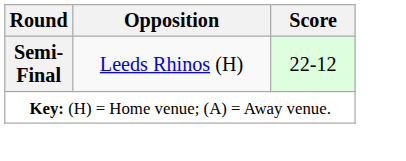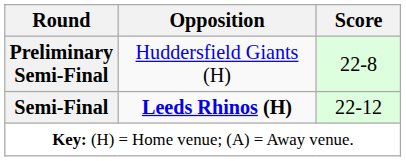 <table class="wikitable plainrowheaders" style="text-align:center;margin-left:1em;">
 <tr>
 <th width="25">Round</th>
 <th width="150">Opposition</th>
 <th width="60">Score</th>
 </tr>
 <tr>
+<th scope=row style="text-align:center">Preliminary Semi-Final</th>
+<td> <a href='#'>Huddersfield Giants</a> (H)</td>
+<td bgcolor=DDFFDD>22-8</td>
+</tr>
+<tr>
 <th scope=row style="text-align:center">Semi-Final</th>
-<td> <a href='#'>Leeds Rhinos</a> (H)</td>
+<td><strong> <a href='#'>Leeds Rhinos</a> (H)</strong></td>
 <td bgcolor=DDFFDD>22-12</td>
 </tr>
 <tr>
 <td colspan="3" style="background-color:white;"><small><strong>Key:</strong> (H) = Home venue; (A) = Away venue.</small></td>
 </tr>
 </table>
